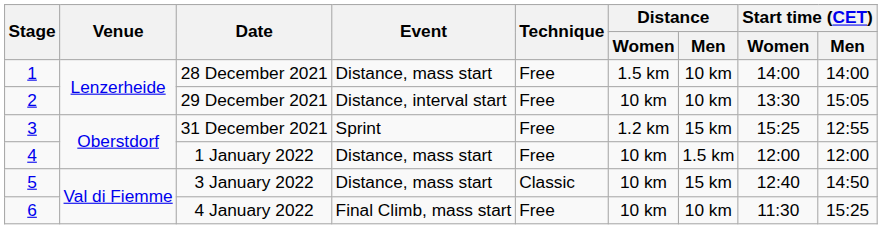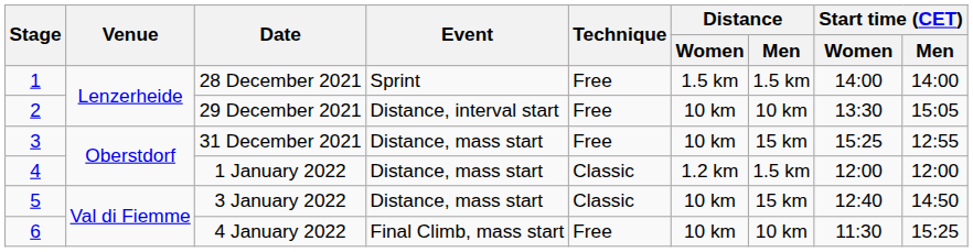 <table class="wikitable">
 <tr>
 <th rowspan=2>Stage</th>
 <th rowspan=2>Venue</th>
 <th rowspan=2>Date</th>
 <th rowspan=2>Event</th>
 <th rowspan=2>Technique</th>
 <th colspan=2>Distance</th>
 <th colspan=2>Start time (<a href='#'>CET</a>)</th>
 </tr>
 <tr>
 <th>Women</th>
 <th>Men</th>
 <th>Women</th>
 <th>Men</th>
 </tr>
 <tr align="center">
 <td><a href='#'>1</a></td>
 <td rowspan=2 align="center"><a href='#'>Lenzerheide</a> </td>
 <td>28 December 2021</td>
-<td align="left">Distance, mass start</td>
+<td align="left">Sprint</td>
 <td align="left">Free</td>
 <td>1.5 km</td>
-<td>10 km</td>
+<td>1.5 km</td>
 <td>14:00</td>
 <td>14:00</td>
 </tr>
 <tr align="center">
 <td><a href='#'>2</a></td>
 <td>29 December 2021</td>
 <td align="left">Distance, interval start</td>
 <td align="left">Free</td>
 <td>10 km</td>
 <td>10 km</td>
 <td>13:30</td>
 <td>15:05</td>
 </tr>
 <tr align="center">
 <td><a href='#'>3</a></td>
 <td rowspan=2 align="center"><a href='#'>Oberstdorf</a> </td>
 <td>31 December 2021</td>
-<td align="left">Sprint</td>
+<td align="left">Distance, mass start</td>
 <td align="left">Free</td>
-<td>1.2 km</td>
+<td>10 km</td>
 <td>15 km</td>
 <td>15:25</td>
 <td>12:55</td>
 </tr>
 <tr align="center">
 <td><a href='#'>4</a></td>
 <td>1 January 2022</td>
 <td align="left">Distance, mass start</td>
-<td align="left">Free</td>
-<td>10 km</td>
+<td align="left">Classic</td>
+<td>1.2 km</td>
 <td>1.5 km</td>
 <td>12:00</td>
 <td>12:00</td>
 </tr>
 <tr align="center">
 <td><a href='#'>5</a></td>
 <td rowspan=2 align="center"><a href='#'>Val di Fiemme</a> </td>
 <td>3 January 2022</td>
 <td align="left">Distance, mass start</td>
 <td align="left">Classic</td>
 <td>10 km</td>
 <td>15 km</td>
 <td>12:40</td>
 <td>14:50</td>
 </tr>
 <tr align="center">
 <td><a href='#'>6</a></td>
 <td>4 January 2022</td>
 <td align="left">Final Climb, mass start</td>
 <td align="left">Free</td>
 <td>10 km</td>
 <td>10 km</td>
 <td>11:30</td>
 <td>15:25</td>
 </tr>
 </table>
